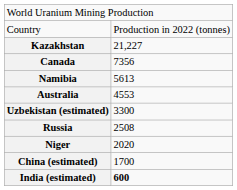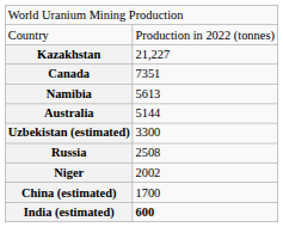 <table class="wikitable">
 <tr>
 <td colspan="2">World Uranium Mining Production</td>
 </tr>
 <tr>
 <td>Country</td>
 <td>Production in 2022 (tonnes)</td>
 </tr>
 <tr>
 <th>Kazakhstan</th>
 <td>21,227</td>
 </tr>
 <tr>
 <th>Canada</th>
-<td>7356</td>
+<td>7351</td>
 </tr>
 <tr>
 <th>Namibia</th>
 <td>5613</td>
 </tr>
 <tr>
 <th>Australia</th>
-<td>4553</td>
+<td>5144</td>
 </tr>
 <tr>
 <th>Uzbekistan (estimated)</th>
 <td>3300</td>
 </tr>
 <tr>
 <th>Russia</th>
 <td>2508</td>
 </tr>
 <tr>
 <th>Niger</th>
-<td>2020</td>
+<td>2002</td>
 </tr>
 <tr>
 <th>China (estimated)</th>
 <td>1700</td>
 </tr>
 <tr>
 <th>India (estimated)</th>
 <td><strong>600</strong></td>
 </tr>
 </table>
